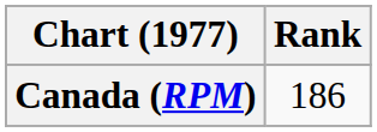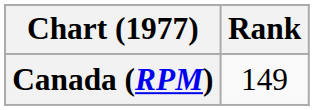 <table class="wikitable plainrowheaders">
 <tr>
 <th>Chart (1977)</th>
 <th>Rank</th>
 </tr>
 <tr>
 <th scope="row">Canada (<em><a href='#'>RPM</a></em>)</th>
-<td style="text-align:center;">186</td>
+<td style="text-align:center;">149</td>
 </tr>
 </table>
